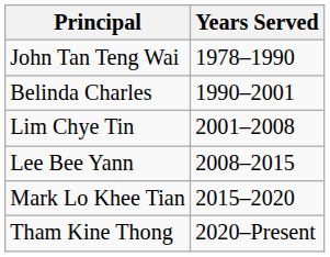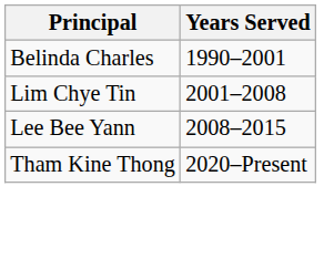 <table class="wikitable">
 <tr>
 <th>Principal</th>
 <th>Years Served</th>
-</tr>
-<tr>
-<td>John Tan Teng Wai</td>
-<td>1978–1990</td>
 </tr>
 <tr>
 <td>Belinda Charles</td>
 <td>1990–2001</td>
 </tr>
 <tr>
 <td>Lim Chye Tin</td>
 <td>2001–2008</td>
 </tr>
 <tr>
 <td>Lee Bee Yann</td>
 <td>2008–2015</td>
 </tr>
 <tr>
-<td>Mark Lo Khee Tian</td>
-<td>2015–2020</td>
-</tr>
-<tr>
 <td>Tham Kine Thong</td>
 <td>2020–Present</td>
 </tr>
 </table>
